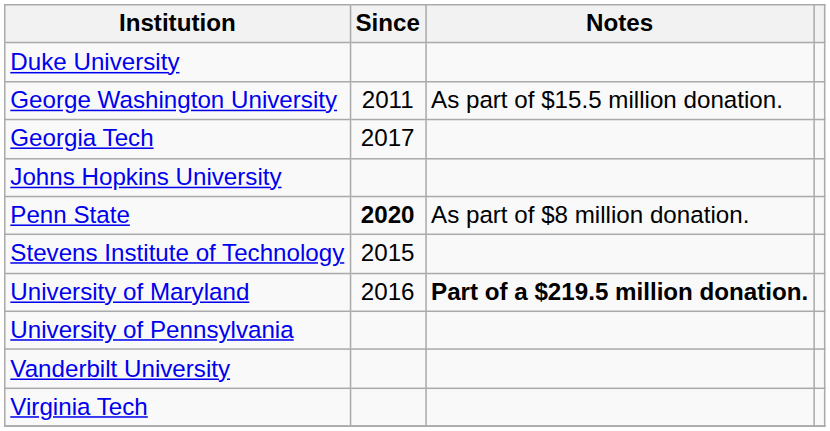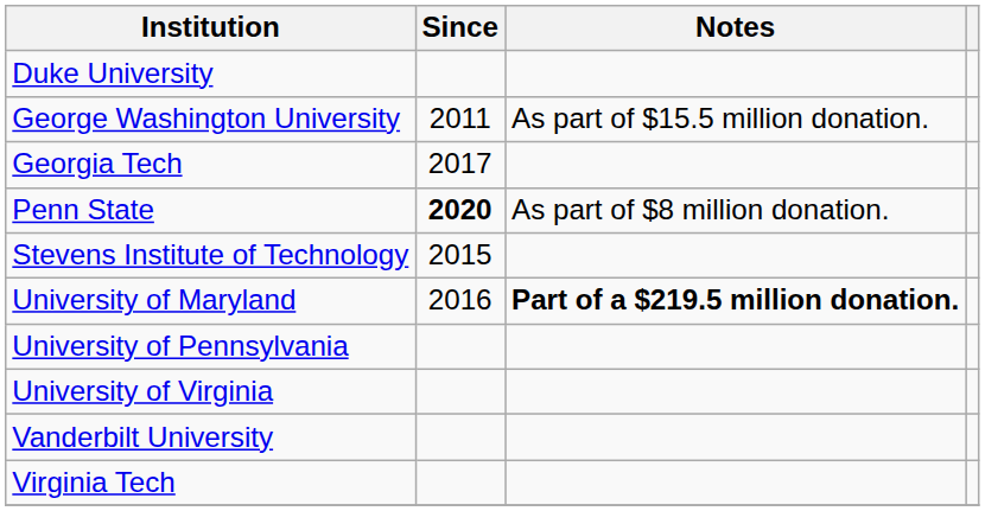 <table class="wikitable sortable">
 <tr>
 <th scope="col">Institution</th>
 <th scope="col">Since</th>
 <th scope="col" class="unsortable">Notes</th>
 <th scope="col" class="unsortable"></th>
 </tr>
 <tr>
 <td><a href='#'>Duke University</a></td>
 <td align="center"></td>
 <td></td>
 <td align="center"></td>
 </tr>
 <tr>
 <td><a href='#'>George Washington University</a></td>
 <td align="center">2011</td>
 <td>As part of $15.5 million donation.</td>
 <td align="center"></td>
 </tr>
 <tr>
 <td><a href='#'>Georgia Tech</a></td>
 <td align="center">2017</td>
-<td></td>
-<td align="center"></td>
-</tr>
-<tr>
-<td><a href='#'>Johns Hopkins University</a></td>
-<td align="center"></td>
 <td></td>
 <td align="center"></td>
 </tr>
 <tr>
 <td><a href='#'>Penn State</a></td>
 <td align="center"><strong>2020</strong></td>
 <td>As part of $8 million donation.</td>
 <td align="center"></td>
 </tr>
 <tr>
 <td><a href='#'>Stevens Institute of Technology</a></td>
 <td align="center">2015</td>
 <td></td>
 <td align="center"></td>
 </tr>
 <tr>
 <td><a href='#'>University of Maryland</a></td>
 <td align="center">2016 </td>
 <td><strong>Part of a $219.5 million donation.</strong></td>
 <td align="center"></td>
 </tr>
 <tr>
 <td><a href='#'>University of Pennsylvania</a></td>
 <td align="center"></td>
 <td></td>
 <td align="center"></td>
 </tr>
 <tr>
+<td><a href='#'>University of Virginia</a></td>
+<td align="center"></td>
+<td></td>
+<td align="center"></td>
+</tr>
+<tr>
 <td><a href='#'>Vanderbilt University</a></td>
 <td align="center"></td>
 <td></td>
 <td align="center"></td>
 </tr>
 <tr>
 <td><a href='#'>Virginia Tech</a></td>
 <td align="center"></td>
 <td></td>
 <td align="center"></td>
 </tr>
 <tr>
 </tr>
 </table>
